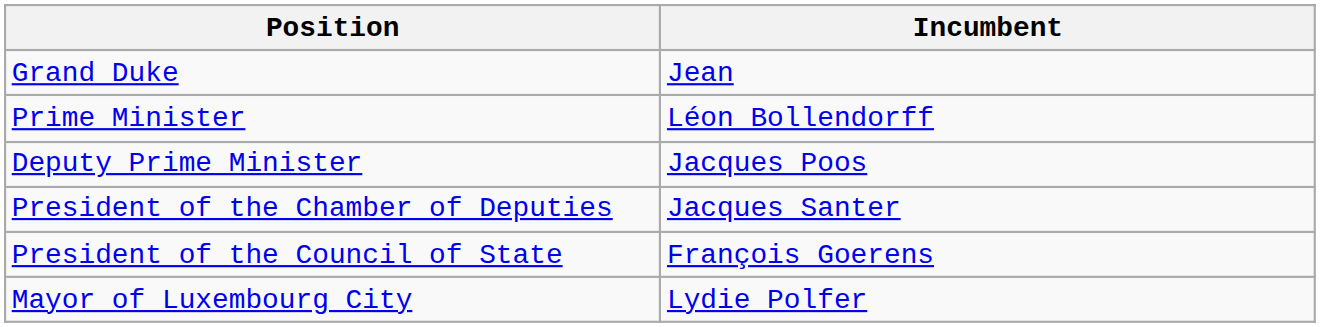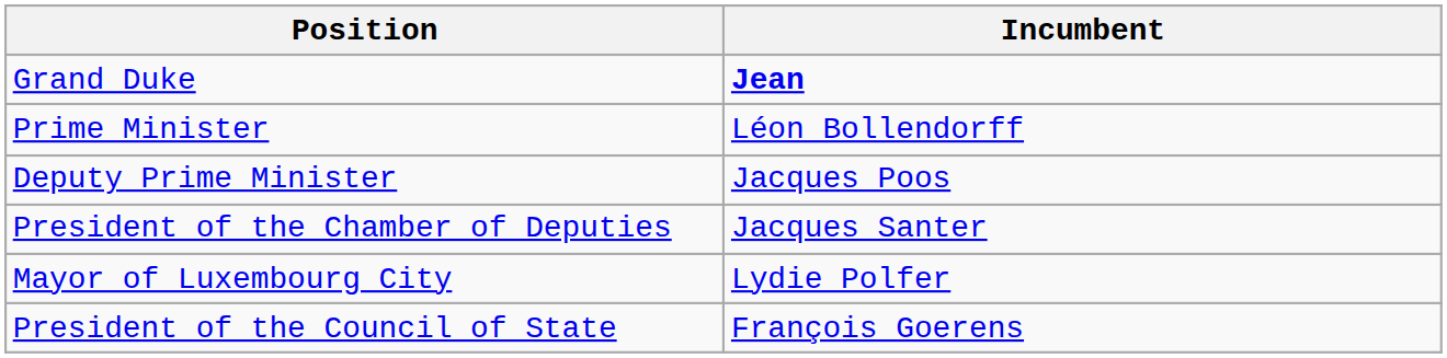 <table class="wikitable">
 <tr>
 <th width="300">Position</th>
 <th width="300">Incumbent</th>
 </tr>
 <tr>
 <td><a href='#'>Grand Duke</a></td>
-<td><a href='#'>Jean</a></td>
+<td><strong><a href='#'>Jean</a></strong></td>
 </tr>
 <tr>
 <td><a href='#'>Prime Minister</a></td>
 <td><a href='#'>Léon Bollendorff</a></td>
 </tr>
 <tr>
 <td><a href='#'>Deputy Prime Minister</a></td>
 <td><a href='#'>Jacques Poos</a></td>
 </tr>
 <tr>
 <td><a href='#'>President of the Chamber of Deputies</a></td>
 <td><a href='#'>Jacques Santer</a></td>
 </tr>
 <tr>
+<td><a href='#'>Mayor of Luxembourg City</a></td>
+<td><a href='#'>Lydie Polfer</a></td>
+</tr>
+<tr>
 <td><a href='#'>President of the Council of State</a></td>
 <td><a href='#'>François Goerens</a></td>
 </tr>
-<tr>
-<td><a href='#'>Mayor of Luxembourg City</a></td>
-<td><a href='#'>Lydie Polfer</a></td>
-</tr>
 </table>
